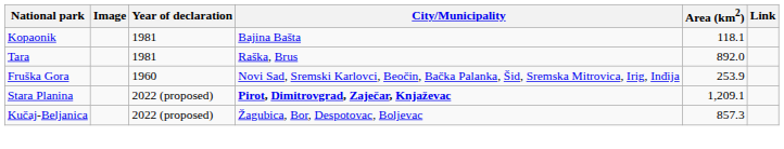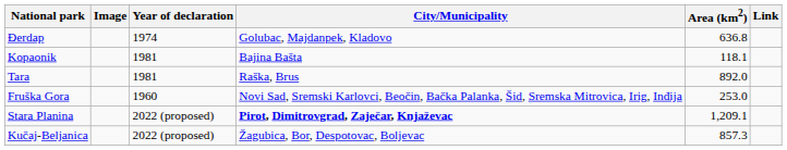 <table class="wikitable sortable">
 <tr>
 <th>National park </th>
 <th>Image</th>
 <th>Year of declaration</th>
 <th><a href='#'>City/Municipality</a></th>
 <th>Area (km<sup>2</sup>)</th>
 <th>Link</th>
+</tr>
+<tr>
+<td><a href='#'>Đerdap</a></td>
+<td></td>
+<td>1974</td>
+<td><a href='#'>Golubac</a>, <a href='#'>Majdanpek</a>, <a href='#'>Kladovo</a></td>
+<td align=right>636.8</td>
+<td></td>
 </tr>
 <tr>
 <td><a href='#'>Kopaonik</a></td>
 <td></td>
 <td>1981</td>
 <td><a href='#'>Bajina Bašta</a></td>
 <td align=right>118.1</td>
 <td></td>
 </tr>
 <tr>
 <td><a href='#'>Tara</a></td>
 <td></td>
 <td>1981</td>
 <td><a href='#'>Raška</a>, <a href='#'>Brus</a></td>
 <td align=right>892.0</td>
 <td></td>
 </tr>
 <tr>
 <td><a href='#'>Fruška Gora</a></td>
 <td></td>
 <td>1960</td>
 <td><a href='#'>Novi Sad</a>, <a href='#'>Sremski Karlovci</a>, <a href='#'>Beočin</a>, <a href='#'>Bačka Palanka</a>, <a href='#'>Šid</a>, <a href='#'>Sremska Mitrovica</a>, <a href='#'>Irig</a>, <a href='#'>Inđija</a></td>
-<td align="right">253.9</td>
+<td align="right">253.0</td>
 <td></td>
 </tr>
 <tr>
 <td><a href='#'>Stara Planina</a></td>
 <td></td>
 <td>2022 (proposed)</td>
 <td><strong><a href='#'>Pirot</a>, <a href='#'>Dimitrovgrad</a>, <a href='#'>Zaječar</a>, <a href='#'>Knjaževac</a></strong></td>
 <td align=right>1,209.1</td>
 <td></td>
 </tr>
 <tr>
 <td><a href='#'>Kučaj</a>-<a href='#'>Beljanica</a></td>
 <td></td>
 <td>2022 (proposed)</td>
 <td><a href='#'>Žagubica</a>, <a href='#'>Bor</a>, <a href='#'>Despotovac</a>, <a href='#'>Boljevac</a></td>
 <td align=right>857.3</td>
 <td></td>
 </tr>
 </table>
